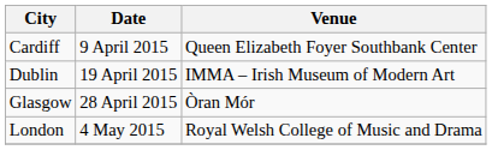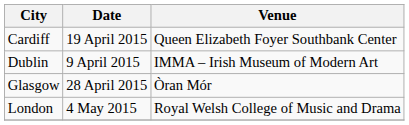 <table class="wikitable">
 <tr>
 <th>City</th>
 <th>Date</th>
 <th>Venue</th>
 </tr>
 <tr>
 <td>Cardiff</td>
-<td>9 April 2015</td>
+<td>19 April 2015</td>
 <td>Queen Elizabeth Foyer Southbank Center</td>
 </tr>
 <tr>
 <td>Dublin</td>
-<td>19 April 2015</td>
+<td>9 April 2015</td>
 <td>IMMA – Irish Museum of Modern Art</td>
 </tr>
 <tr>
 <td>Glasgow</td>
 <td>28 April 2015</td>
 <td>Òran Mór</td>
 </tr>
 <tr>
 <td>London</td>
 <td>4 May 2015</td>
 <td>Royal Welsh College of Music and Drama</td>
 </tr>
 <tr>
 </tr>
 </table>
